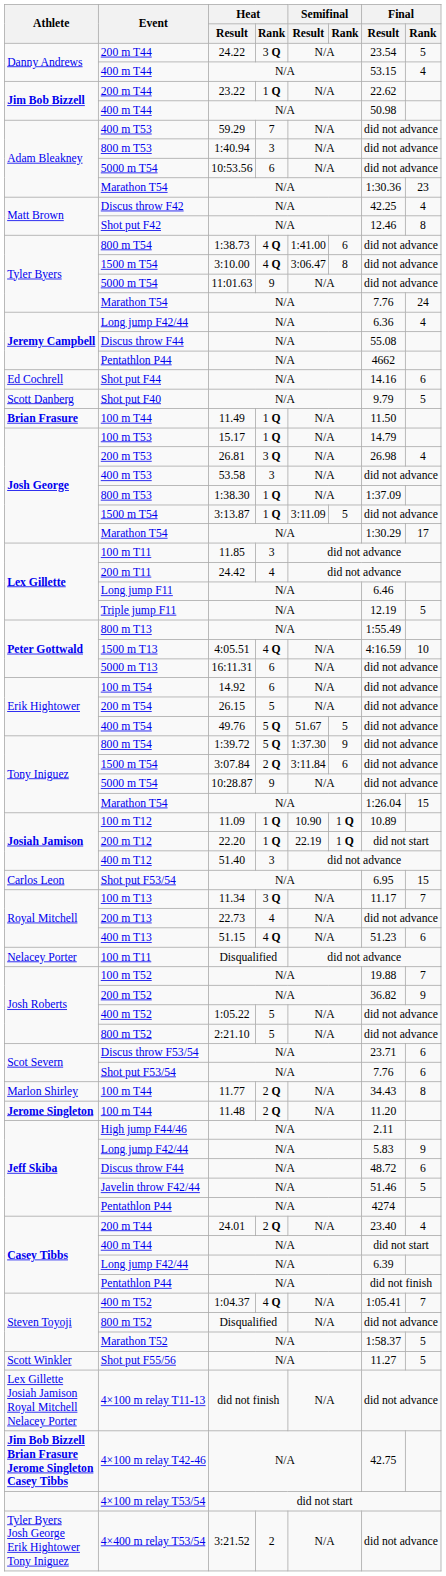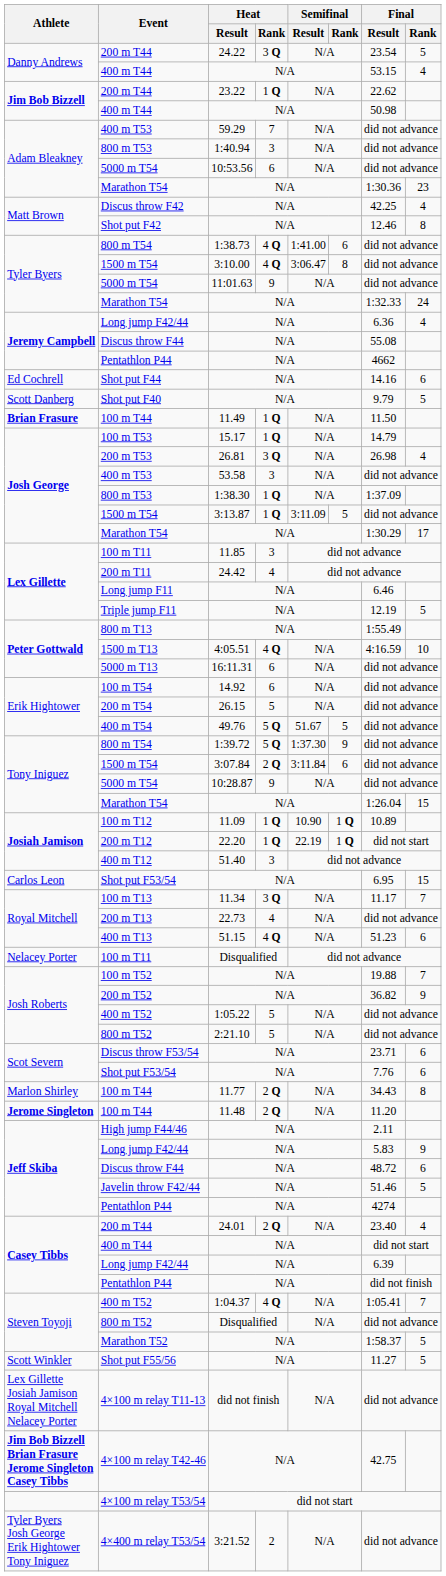 <table class="wikitable" style="font-size:90%">
 <tr>
 <th rowspan="2">Athlete</th>
 <th rowspan="2">Event</th>
 <th colspan="2">Heat</th>
 <th colspan="2">Semifinal</th>
 <th colspan="2">Final</th>
 </tr>
 <tr>
 <th>Result</th>
 <th>Rank</th>
 <th>Result</th>
 <th>Rank</th>
 <th>Result</th>
 <th>Rank</th>
 </tr>
 <tr>
 <td rowspan="2"><a href='#'>Danny Andrews</a></td>
 <td><a href='#'>200 m T44</a></td>
 <td align="center">24.22</td>
 <td align="center">3 <strong>Q</strong></td>
 <td align="center" colspan="2">N/A</td>
 <td align="center">23.54</td>
 <td align="center">5</td>
 </tr>
 <tr>
 <td><a href='#'>400 m T44</a></td>
 <td align="center" colspan="4">N/A</td>
 <td align="center">53.15</td>
 <td align="center">4</td>
 </tr>
 <tr>
 <td rowspan="2"><strong><a href='#'>Jim Bob Bizzell</a></strong></td>
 <td><a href='#'>200 m T44</a></td>
 <td align="center">23.22</td>
 <td align="center">1 <strong>Q</strong></td>
 <td align="center" colspan="2">N/A</td>
 <td align="center">22.62 </td>
 <td align="center"></td>
 </tr>
 <tr>
 <td><a href='#'>400 m T44</a></td>
 <td align="center" colspan="4">N/A</td>
 <td align="center">50.98 </td>
 <td align="center"></td>
 </tr>
 <tr>
 <td rowspan="4"><a href='#'>Adam Bleakney</a></td>
 <td><a href='#'>400 m T53</a></td>
 <td align="center">59.29</td>
 <td align="center">7</td>
 <td align="center" colspan="2">N/A</td>
 <td align="center" colspan="2">did not advance</td>
 </tr>
 <tr>
 <td><a href='#'>800 m T53</a></td>
 <td align="center">1:40.94</td>
 <td align="center">3</td>
 <td align="center" colspan="2">N/A</td>
 <td align="center" colspan="2">did not advance</td>
 </tr>
 <tr>
 <td><a href='#'>5000 m T54</a></td>
 <td align="center">10:53.56</td>
 <td align="center">6</td>
 <td align="center" colspan="2">N/A</td>
 <td align="center" colspan="2">did not advance</td>
 </tr>
 <tr>
 <td><a href='#'>Marathon T54</a></td>
 <td align="center" colspan="4">N/A</td>
 <td align="center">1:30.36</td>
 <td align="center">23</td>
 </tr>
 <tr>
 <td rowspan="2"><a href='#'>Matt Brown</a></td>
 <td><a href='#'>Discus throw F42</a></td>
 <td align="center" colspan="4">N/A</td>
 <td align="center">42.25</td>
 <td align="center">4</td>
 </tr>
 <tr>
 <td><a href='#'>Shot put F42</a></td>
 <td align="center" colspan="4">N/A</td>
 <td align="center">12.46</td>
 <td align="center">8</td>
 </tr>
 <tr>
 <td rowspan="4"><a href='#'>Tyler Byers</a></td>
 <td><a href='#'>800 m T54</a></td>
 <td align="center">1:38.73</td>
 <td align="center">4 <strong>Q</strong></td>
 <td align="center">1:41.00</td>
 <td align="center">6</td>
 <td align="center" colspan="2">did not advance</td>
 </tr>
 <tr>
 <td><a href='#'>1500 m T54</a></td>
 <td align="center">3:10.00</td>
 <td align="center">4 <strong>Q</strong></td>
 <td align="center">3:06.47</td>
 <td align="center">8</td>
 <td align="center" colspan="2">did not advance</td>
 </tr>
 <tr>
 <td><a href='#'>5000 m T54</a></td>
 <td align="center">11:01.63</td>
 <td align="center">9</td>
 <td align="center" colspan="2">N/A</td>
 <td align="center" colspan="2">did not advance</td>
 </tr>
 <tr>
 <td><a href='#'>Marathon T54</a></td>
 <td align="center" colspan="4">N/A</td>
-<td align="center">7.76</td>
+<td align="center">1:32.33</td>
 <td align="center">24</td>
 </tr>
 <tr>
 <td rowspan="3"><strong><a href='#'>Jeremy Campbell</a></strong></td>
 <td><a href='#'>Long jump F42/44</a></td>
 <td align="center" colspan="4">N/A</td>
 <td align="center">6.36</td>
 <td align="center">4</td>
 </tr>
 <tr>
 <td><a href='#'>Discus throw F44</a></td>
 <td align="center" colspan="4">N/A</td>
 <td align="center">55.08</td>
 <td align="center"></td>
 </tr>
 <tr>
 <td><a href='#'>Pentathlon P44</a></td>
 <td align="center" colspan="4">N/A</td>
 <td align="center">4662 </td>
 <td align="center"></td>
 </tr>
 <tr>
 <td><a href='#'>Ed Cochrell</a></td>
 <td><a href='#'>Shot put F44</a></td>
 <td align="center" colspan="4">N/A</td>
 <td align="center">14.16</td>
 <td align="center">6</td>
 </tr>
 <tr>
 <td><a href='#'>Scott Danberg</a></td>
 <td><a href='#'>Shot put F40</a></td>
 <td align="center" colspan="4">N/A</td>
 <td align="center">9.79</td>
 <td align="center">5</td>
 </tr>
 <tr>
 <td><strong><a href='#'>Brian Frasure</a></strong></td>
 <td><a href='#'>100 m T44</a></td>
 <td align="center">11.49</td>
 <td align="center">1 <strong>Q</strong></td>
 <td align="center" colspan="2">N/A</td>
 <td align="center">11.50</td>
 <td align="center"></td>
 </tr>
 <tr>
 <td rowspan="6"><strong><a href='#'>Josh George</a></strong></td>
 <td><a href='#'>100 m T53</a></td>
 <td align="center">15.17</td>
 <td align="center">1 <strong>Q</strong></td>
 <td align="center" colspan="2">N/A</td>
 <td align="center">14.79</td>
 <td align="center"></td>
 </tr>
 <tr>
 <td><a href='#'>200 m T53</a></td>
 <td align="center">26.81</td>
 <td align="center">3 <strong>Q</strong></td>
 <td align="center" colspan="2">N/A</td>
 <td align="center">26.98</td>
 <td align="center">4</td>
 </tr>
 <tr>
 <td><a href='#'>400 m T53</a></td>
 <td align="center">53.58</td>
 <td align="center">3</td>
 <td align="center" colspan="2">N/A</td>
 <td align="center" colspan="2">did not advance</td>
 </tr>
 <tr>
 <td><a href='#'>800 m T53</a></td>
 <td align="center">1:38.30 </td>
 <td align="center">1 <strong>Q</strong></td>
 <td align="center" colspan="2">N/A</td>
 <td align="center">1:37.09</td>
 <td align="center"></td>
 </tr>
 <tr>
 <td><a href='#'>1500 m T54</a></td>
 <td align="center">3:13.87</td>
 <td align="center">1 <strong>Q</strong></td>
 <td align="center">3:11.09</td>
 <td align="center">5</td>
 <td align="center" colspan="2">did not advance</td>
 </tr>
 <tr>
 <td><a href='#'>Marathon T54</a></td>
 <td align="center" colspan="4">N/A</td>
 <td align="center">1:30.29</td>
 <td align="center">17</td>
 </tr>
 <tr>
 <td rowspan="4"><strong><a href='#'>Lex Gillette</a></strong></td>
 <td><a href='#'>100 m T11</a></td>
 <td align="center">11.85</td>
 <td align="center">3</td>
 <td align="center" colspan="4">did not advance</td>
 </tr>
 <tr>
 <td><a href='#'>200 m T11</a></td>
 <td align="center">24.42</td>
 <td align="center">4</td>
 <td align="center" colspan="4">did not advance</td>
 </tr>
 <tr>
 <td><a href='#'>Long jump F11</a></td>
 <td align="center" colspan="4">N/A</td>
 <td align="center">6.46</td>
 <td align="center"></td>
 </tr>
 <tr>
 <td><a href='#'>Triple jump F11</a></td>
 <td align="center" colspan="4">N/A</td>
 <td align="center">12.19</td>
 <td align="center">5</td>
 </tr>
 <tr>
 <td rowspan="3"><strong><a href='#'>Peter Gottwald</a></strong></td>
 <td><a href='#'>800 m T13</a></td>
 <td align="center" colspan="4">N/A</td>
 <td align="center">1:55.49</td>
 <td align="center"></td>
 </tr>
 <tr>
 <td><a href='#'>1500 m T13</a></td>
 <td align="center">4:05.51</td>
 <td align="center">4 <strong>Q</strong></td>
 <td align="center" colspan="2">N/A</td>
 <td align="center">4:16.59</td>
 <td align="center">10</td>
 </tr>
 <tr>
 <td><a href='#'>5000 m T13</a></td>
 <td align="center">16:11.31</td>
 <td align="center">6</td>
 <td align="center" colspan="2">N/A</td>
 <td align="center" colspan="2">did not advance</td>
 </tr>
 <tr>
 <td rowspan="3"><a href='#'>Erik Hightower</a></td>
 <td><a href='#'>100 m T54</a></td>
 <td align="center">14.92</td>
 <td align="center">6</td>
 <td align="center" colspan="2">N/A</td>
 <td align="center" colspan="2">did not advance</td>
 </tr>
 <tr>
 <td><a href='#'>200 m T54</a></td>
 <td align="center">26.15</td>
 <td align="center">5</td>
 <td align="center" colspan="2">N/A</td>
 <td align="center" colspan="2">did not advance</td>
 </tr>
 <tr>
 <td><a href='#'>400 m T54</a></td>
 <td align="center">49.76</td>
 <td align="center">5 <strong>Q</strong></td>
 <td align="center">51.67</td>
 <td align="center">5</td>
 <td align="center" colspan="2">did not advance</td>
 </tr>
 <tr>
 <td rowspan="4"><a href='#'>Tony Iniguez</a></td>
 <td><a href='#'>800 m T54</a></td>
 <td align="center">1:39.72</td>
 <td align="center">5 <strong>Q</strong></td>
 <td align="center">1:37.30</td>
 <td align="center">9</td>
 <td align="center" colspan="2">did not advance</td>
 </tr>
 <tr>
 <td><a href='#'>1500 m T54</a></td>
 <td align="center">3:07.84</td>
 <td align="center">2 <strong>Q</strong></td>
 <td align="center">3:11.84</td>
 <td align="center">6</td>
 <td align="center" colspan="2">did not advance</td>
 </tr>
 <tr>
 <td><a href='#'>5000 m T54</a></td>
 <td align="center">10:28.87</td>
 <td align="center">9</td>
 <td align="center" colspan="2">N/A</td>
 <td align="center" colspan="2">did not advance</td>
 </tr>
 <tr>
 <td><a href='#'>Marathon T54</a></td>
 <td align="center" colspan="4">N/A</td>
 <td align="center">1:26.04</td>
 <td align="center">15</td>
 </tr>
 <tr>
 <td rowspan="3"><strong><a href='#'>Josiah Jamison</a></strong></td>
 <td><a href='#'>100 m T12</a></td>
 <td align="center">11.09</td>
 <td align="center">1 <strong>Q</strong></td>
 <td align="center">10.90</td>
 <td align="center">1 <strong>Q</strong></td>
 <td align="center">10.89</td>
 <td align="center"></td>
 </tr>
 <tr>
 <td><a href='#'>200 m T12</a></td>
 <td align="center">22.20</td>
 <td align="center">1 <strong>Q</strong></td>
 <td align="center">22.19</td>
 <td align="center">1 <strong>Q</strong></td>
 <td align="center" colspan="2">did not start</td>
 </tr>
 <tr>
 <td><a href='#'>400 m T12</a></td>
 <td align="center">51.40</td>
 <td align="center">3</td>
 <td align="center" colspan="4">did not advance</td>
 </tr>
 <tr>
 <td><a href='#'>Carlos Leon</a></td>
 <td><a href='#'>Shot put F53/54</a></td>
 <td align="center" colspan="4">N/A</td>
 <td align="center">6.95</td>
 <td align="center">15</td>
 </tr>
 <tr>
 <td rowspan="3"><a href='#'>Royal Mitchell</a></td>
 <td><a href='#'>100 m T13</a></td>
 <td align="center">11.34</td>
 <td align="center">3 <strong>Q</strong></td>
 <td align="center" colspan="2">N/A</td>
 <td align="center">11.17</td>
 <td align="center">7</td>
 </tr>
 <tr>
 <td><a href='#'>200 m T13</a></td>
 <td align="center">22.73</td>
 <td align="center">4</td>
 <td align="center" colspan="2">N/A</td>
 <td align="center" colspan="2">did not advance</td>
 </tr>
 <tr>
 <td><a href='#'>400 m T13</a></td>
 <td align="center">51.15</td>
 <td align="center">4 <strong>Q</strong></td>
 <td align="center" colspan="2">N/A</td>
 <td align="center">51.23</td>
 <td align="center">6</td>
 </tr>
 <tr>
 <td><a href='#'>Nelacey Porter</a></td>
 <td><a href='#'>100 m T11</a></td>
 <td align="center" colspan="2">Disqualified</td>
 <td align="center" colspan="4">did not advance</td>
 </tr>
 <tr>
 <td rowspan="4"><a href='#'>Josh Roberts</a></td>
 <td><a href='#'>100 m T52</a></td>
 <td align="center" colspan="4">N/A</td>
 <td align="center">19.88</td>
 <td align="center">7</td>
 </tr>
 <tr>
 <td><a href='#'>200 m T52</a></td>
 <td align="center" colspan="4">N/A</td>
 <td align="center">36.82</td>
 <td align="center">9</td>
 </tr>
 <tr>
 <td><a href='#'>400 m T52</a></td>
 <td align="center">1:05.22</td>
 <td align="center">5</td>
 <td align="center" colspan="2">N/A</td>
 <td align="center" colspan="2">did not advance</td>
 </tr>
 <tr>
 <td><a href='#'>800 m T52</a></td>
 <td align="center">2:21.10</td>
 <td align="center">5</td>
 <td align="center" colspan="2">N/A</td>
 <td align="center" colspan="2">did not advance</td>
 </tr>
 <tr>
 <td rowspan="2"><a href='#'>Scot Severn</a></td>
 <td><a href='#'>Discus throw F53/54</a></td>
 <td align="center" colspan="4">N/A</td>
 <td align="center">23.71</td>
 <td align="center">6</td>
 </tr>
 <tr>
 <td><a href='#'>Shot put F53/54</a></td>
 <td align="center" colspan="4">N/A</td>
 <td align="center">7.76</td>
 <td align="center">6</td>
 </tr>
 <tr>
 <td><a href='#'>Marlon Shirley</a></td>
 <td><a href='#'>100 m T44</a></td>
 <td align="center">11.77</td>
 <td align="center">2 <strong>Q</strong></td>
 <td align="center" colspan="2">N/A</td>
 <td align="center">34.43</td>
 <td align="center">8</td>
 </tr>
 <tr>
 <td><strong><a href='#'>Jerome Singleton</a></strong></td>
 <td><a href='#'>100 m T44</a></td>
 <td align="center">11.48</td>
 <td align="center">2 <strong>Q</strong></td>
 <td align="center" colspan="2">N/A</td>
 <td align="center">11.20</td>
 <td align="center"></td>
 </tr>
 <tr>
 <td rowspan="5"><strong><a href='#'>Jeff Skiba</a></strong></td>
 <td><a href='#'>High jump F44/46</a></td>
 <td align="center" colspan="4">N/A</td>
 <td align="center">2.11 </td>
 <td align="center"></td>
 </tr>
 <tr>
 <td><a href='#'>Long jump F42/44</a></td>
 <td align="center" colspan="4">N/A</td>
 <td align="center">5.83</td>
 <td align="center">9</td>
 </tr>
 <tr>
 <td><a href='#'>Discus throw F44</a></td>
 <td align="center" colspan="4">N/A</td>
 <td align="center">48.72</td>
 <td align="center">6</td>
 </tr>
 <tr>
 <td><a href='#'>Javelin throw F42/44</a></td>
 <td align="center" colspan="4">N/A</td>
 <td align="center">51.46</td>
 <td align="center">5</td>
 </tr>
 <tr>
 <td><a href='#'>Pentathlon P44</a></td>
 <td align="center" colspan="4">N/A</td>
 <td align="center">4274</td>
 <td align="center"></td>
 </tr>
 <tr>
 <td rowspan="4"><strong><a href='#'>Casey Tibbs</a></strong></td>
 <td><a href='#'>200 m T44</a></td>
 <td align="center">24.01</td>
 <td align="center">2 <strong>Q</strong></td>
 <td align="center" colspan="2">N/A</td>
 <td align="center">23.40</td>
 <td align="center">4</td>
 </tr>
 <tr>
 <td><a href='#'>400 m T44</a></td>
 <td align="center" colspan="4">N/A</td>
 <td align="center" colspan="2">did not start</td>
 </tr>
 <tr>
 <td><a href='#'>Long jump F42/44</a></td>
 <td align="center" colspan="4">N/A</td>
 <td align="center">6.39</td>
 <td align="center"></td>
 </tr>
 <tr>
 <td><a href='#'>Pentathlon P44</a></td>
 <td align="center" colspan="4">N/A</td>
 <td align="center" colspan="2">did not finish</td>
 </tr>
 <tr>
 <td rowspan="3"><a href='#'>Steven Toyoji</a></td>
 <td><a href='#'>400 m T52</a></td>
 <td align="center">1:04.37</td>
 <td align="center">4 <strong>Q</strong></td>
 <td align="center" colspan="2">N/A</td>
 <td align="center">1:05.41</td>
 <td align="center">7</td>
 </tr>
 <tr>
 <td><a href='#'>800 m T52</a></td>
 <td align="center" colspan="2">Disqualified</td>
 <td align="center" colspan="2">N/A</td>
 <td align="center" colspan="2">did not advance</td>
 </tr>
 <tr>
 <td><a href='#'>Marathon T52</a></td>
 <td align="center" colspan="4">N/A</td>
 <td align="center">1:58.37</td>
 <td align="center">5</td>
 </tr>
 <tr>
 <td><a href='#'>Scott Winkler</a></td>
 <td><a href='#'>Shot put F55/56</a></td>
 <td align="center" colspan="4">N/A</td>
 <td align="center">11.27</td>
 <td align="center">5</td>
 </tr>
 <tr>
 <td><a href='#'>Lex Gillette</a><br><a href='#'>Josiah Jamison</a><br><a href='#'>Royal Mitchell</a><br><a href='#'>Nelacey Porter</a></td>
 <td><a href='#'>4×100 m relay T11-13</a></td>
 <td align="center" colspan="2">did not finish</td>
 <td align="center" colspan="2">N/A</td>
 <td align="center" colspan="2">did not advance</td>
 </tr>
 <tr>
 <td><strong><a href='#'>Jim Bob Bizzell</a><br><a href='#'>Brian Frasure</a><br><a href='#'>Jerome Singleton</a><br><a href='#'>Casey Tibbs</a></strong></td>
 <td><a href='#'>4×100 m relay T42-46</a></td>
 <td align="center" colspan="4">N/A</td>
 <td align="center">42.75 </td>
 <td align="center"></td>
 </tr>
 <tr>
 <td></td>
 <td><a href='#'>4×100 m relay T53/54</a></td>
 <td align="center" colspan="6">did not start</td>
 </tr>
 <tr>
 <td><a href='#'>Tyler Byers</a><br><a href='#'>Josh George</a><br><a href='#'>Erik Hightower</a><br><a href='#'>Tony Iniguez</a></td>
 <td><a href='#'>4×400 m relay T53/54</a></td>
 <td align="center">3:21.52</td>
 <td align="center">2</td>
 <td align="center" colspan="2">N/A</td>
 <td align="center" colspan="2">did not advance</td>
 </tr>
 </table>
